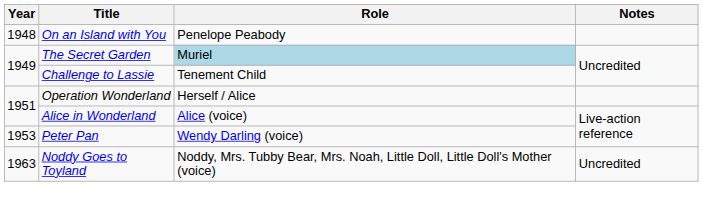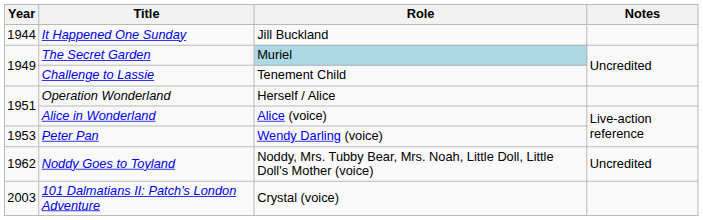 <table class="wikitable sortable">
 <tr>
 <th>Year</th>
 <th>Title</th>
 <th>Role</th>
 <th>Notes</th>
 </tr>
 <tr>
-<td>1948</td>
-<td><em><a href='#'>On an Island with You</a></em></td>
-<td>Penelope Peabody</td>
+<td>1944</td>
+<td><em><a href='#'>It Happened One Sunday</a></em></td>
+<td>Jill Buckland</td>
 <td></td>
 </tr>
 <tr>
 <td rowspan="2">1949</td>
 <td><em><a href='#'>The Secret Garden</a></em></td>
 <td style="background: lightblue;">Muriel</td>
 <td rowspan="2">Uncredited</td>
 </tr>
 <tr>
 <td><em><a href='#'>Challenge to Lassie</a></em></td>
 <td>Tenement Child</td>
 </tr>
 <tr>
 <td rowspan="2">1951</td>
 <td><em>Operation Wonderland</em></td>
 <td>Herself / Alice</td>
 <td></td>
 </tr>
 <tr>
 <td><em><a href='#'>Alice in Wonderland</a></em></td>
 <td><a href='#'>Alice</a> (voice)</td>
 <td rowspan="2">Live-action reference</td>
 </tr>
 <tr>
 <td>1953</td>
 <td><em><a href='#'>Peter Pan</a></em></td>
 <td><a href='#'>Wendy Darling</a> (voice)</td>
 </tr>
 <tr>
-<td>1963</td>
+<td>1962</td>
 <td><em><a href='#'>Noddy Goes to Toyland</a></em></td>
 <td>Noddy, Mrs. Tubby Bear, Mrs. Noah, Little Doll, Little Doll's Mother (voice)</td>
 <td>Uncredited</td>
 </tr>
+<tr>
+<td>2003</td>
+<td><em><a href='#'>101 Dalmatians II: Patch's London Adventure</a></em></td>
+<td>Crystal (voice)</td>
+<td></td>
+</tr>
 </table>
